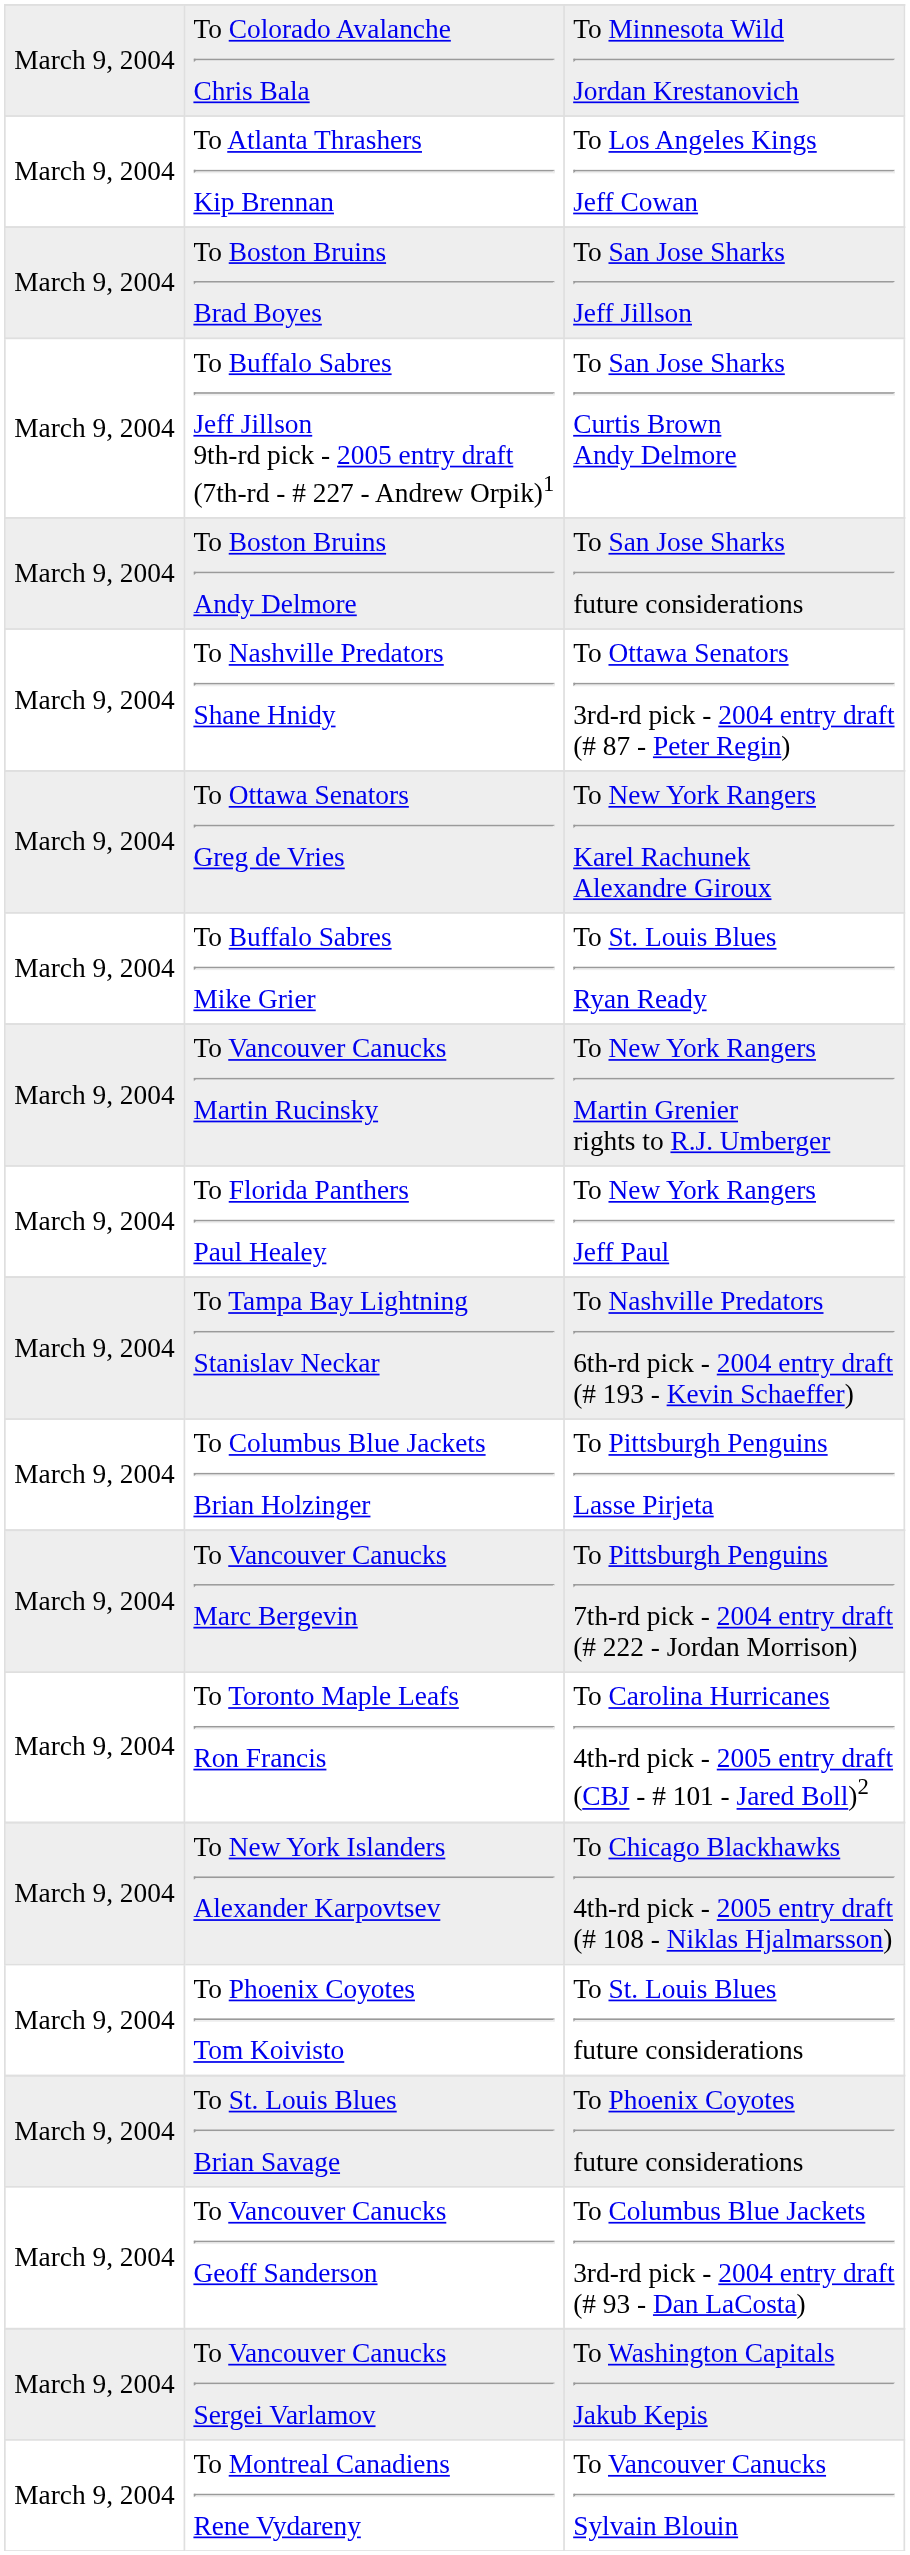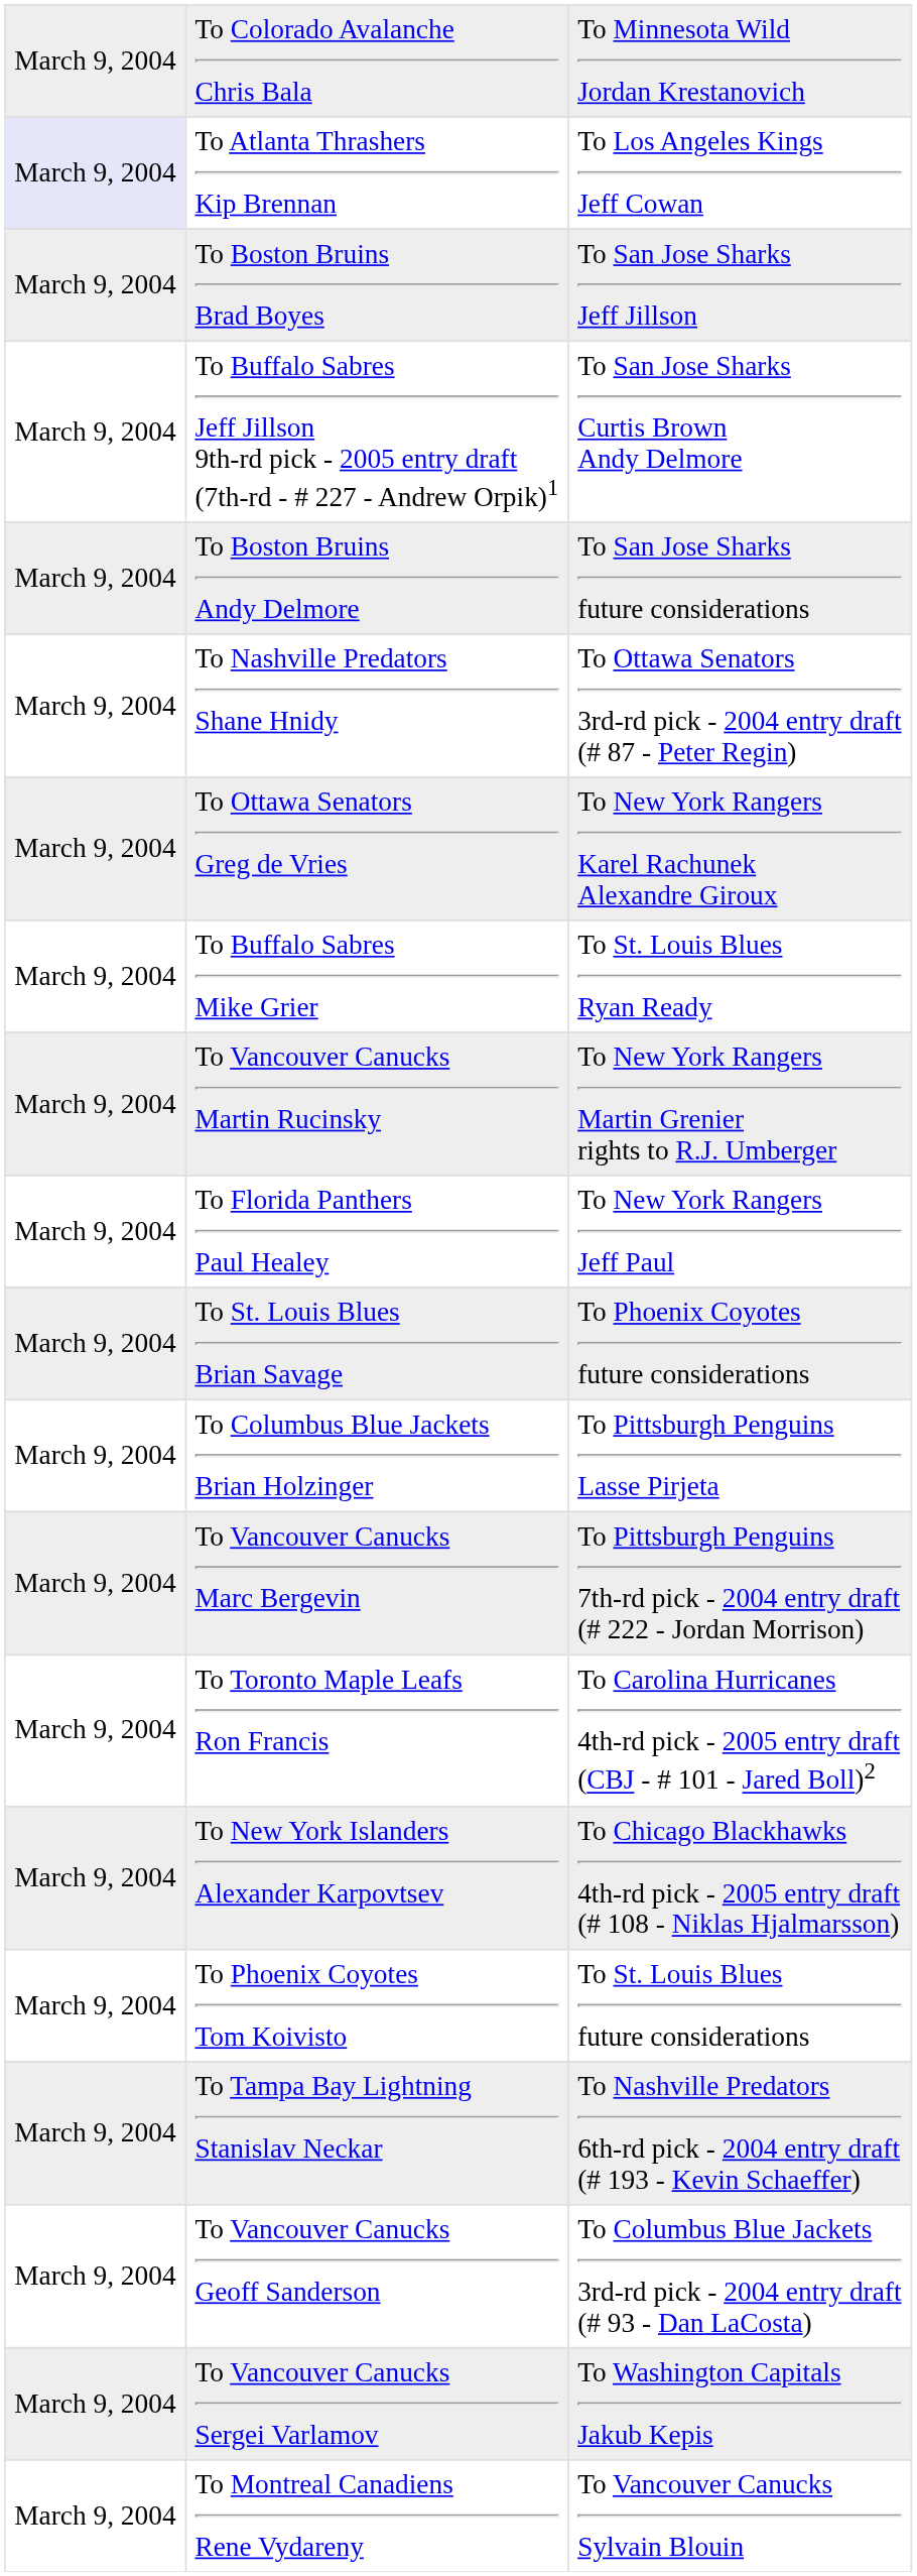 <table border=1 style="border-collapse:collapse" bordercolor="#DFDFDF"  cellpadding="5">
 <tr>
 </tr>
 <tr bgcolor="#eeeeee">
 <td>March 9, 2004</td>
 <td valign="top">To <a href='#'>Colorado Avalanche</a><hr><a href='#'>Chris Bala</a></td>
 <td valign="top">To <a href='#'>Minnesota Wild</a><hr><a href='#'>Jordan Krestanovich</a></td>
 </tr>
 <tr>
-<td>March 9, 2004</td>
+<td style="background: lavender;">March 9, 2004</td>
 <td valign="top">To <a href='#'>Atlanta Thrashers</a><hr><a href='#'>Kip Brennan</a></td>
 <td valign="top">To <a href='#'>Los Angeles Kings</a><hr><a href='#'>Jeff Cowan</a></td>
 </tr>
 <tr>
 </tr>
 <tr bgcolor="#eeeeee">
 <td>March 9, 2004</td>
 <td valign="top">To <a href='#'>Boston Bruins</a><hr><a href='#'>Brad Boyes</a></td>
 <td valign="top">To <a href='#'>San Jose Sharks</a><hr><a href='#'>Jeff Jillson</a></td>
 </tr>
 <tr>
 <td>March 9, 2004</td>
 <td valign="top">To <a href='#'>Buffalo Sabres</a><hr><a href='#'>Jeff Jillson</a><br>9th-rd pick - <a href='#'>2005 entry draft</a><br>(7th-rd - # 227 - Andrew Orpik)<sup>1</sup></td>
 <td valign="top">To <a href='#'>San Jose Sharks</a><hr><a href='#'>Curtis Brown</a><br><a href='#'>Andy Delmore</a></td>
 </tr>
 <tr>
 </tr>
 <tr bgcolor="#eeeeee">
 <td>March 9, 2004</td>
 <td valign="top">To <a href='#'>Boston Bruins</a><hr><a href='#'>Andy Delmore</a></td>
 <td valign="top">To <a href='#'>San Jose Sharks</a><hr>future considerations</td>
 </tr>
 <tr>
 <td>March 9, 2004</td>
 <td valign="top">To <a href='#'>Nashville Predators</a><hr><a href='#'>Shane Hnidy</a></td>
 <td valign="top">To <a href='#'>Ottawa Senators</a><hr>3rd-rd pick - <a href='#'>2004 entry draft</a><br>(# 87 - <a href='#'>Peter Regin</a>)</td>
 </tr>
 <tr>
 </tr>
 <tr bgcolor="#eeeeee">
 <td>March 9, 2004</td>
 <td valign="top">To <a href='#'>Ottawa Senators</a><hr><a href='#'>Greg de Vries</a></td>
 <td valign="top">To <a href='#'>New York Rangers</a><hr><a href='#'>Karel Rachunek</a><br><a href='#'>Alexandre Giroux</a></td>
 </tr>
 <tr>
 <td>March 9, 2004</td>
 <td valign="top">To <a href='#'>Buffalo Sabres</a><hr><a href='#'>Mike Grier</a></td>
 <td valign="top">To <a href='#'>St. Louis Blues</a><hr><a href='#'>Ryan Ready</a></td>
 </tr>
 <tr>
 </tr>
 <tr bgcolor="#eeeeee">
 <td>March 9, 2004</td>
 <td valign="top">To <a href='#'>Vancouver Canucks</a><hr><a href='#'>Martin Rucinsky</a></td>
 <td valign="top">To <a href='#'>New York Rangers</a><hr><a href='#'>Martin Grenier</a><br>rights to <a href='#'>R.J. Umberger</a></td>
 </tr>
 <tr>
 <td>March 9, 2004</td>
 <td valign="top">To <a href='#'>Florida Panthers</a><hr><a href='#'>Paul Healey</a></td>
 <td valign="top">To <a href='#'>New York Rangers</a><hr><a href='#'>Jeff Paul</a></td>
 </tr>
 <tr>
 </tr>
 <tr bgcolor="#eeeeee">
 <td>March 9, 2004</td>
-<td valign="top">To <a href='#'>Tampa Bay Lightning</a><hr><a href='#'>Stanislav Neckar</a></td>
-<td valign="top">To <a href='#'>Nashville Predators</a><hr>6th-rd pick - <a href='#'>2004 entry draft</a><br>(# 193 - <a href='#'>Kevin Schaeffer</a>)</td>
+<td valign="top">To <a href='#'>St. Louis Blues</a><hr><a href='#'>Brian Savage</a></td>
+<td valign="top">To <a href='#'>Phoenix Coyotes</a><hr>future considerations</td>
 </tr>
 <tr>
 <td>March 9, 2004</td>
 <td valign="top">To <a href='#'>Columbus Blue Jackets</a><hr><a href='#'>Brian Holzinger</a></td>
 <td valign="top">To <a href='#'>Pittsburgh Penguins</a><hr><a href='#'>Lasse Pirjeta</a></td>
 </tr>
 <tr>
 </tr>
 <tr bgcolor="#eeeeee">
 <td>March 9, 2004</td>
 <td valign="top">To <a href='#'>Vancouver Canucks</a><hr><a href='#'>Marc Bergevin</a></td>
 <td valign="top">To <a href='#'>Pittsburgh Penguins</a><hr>7th-rd pick - <a href='#'>2004 entry draft</a><br>(# 222 - Jordan Morrison)</td>
 </tr>
 <tr>
 <td>March 9, 2004</td>
 <td valign="top">To <a href='#'>Toronto Maple Leafs</a><hr><a href='#'>Ron Francis</a></td>
 <td valign="top">To <a href='#'>Carolina Hurricanes</a><hr>4th-rd pick - <a href='#'>2005 entry draft</a><br>(<a href='#'>CBJ</a> - # 101 - <a href='#'>Jared Boll</a>)<sup>2</sup></td>
 </tr>
 <tr>
 </tr>
 <tr bgcolor="#eeeeee">
 <td>March 9, 2004</td>
 <td valign="top">To <a href='#'>New York Islanders</a><hr><a href='#'>Alexander Karpovtsev</a></td>
 <td valign="top">To <a href='#'>Chicago Blackhawks</a><hr>4th-rd pick - <a href='#'>2005 entry draft</a><br>(# 108 - <a href='#'>Niklas Hjalmarsson</a>)</td>
 </tr>
 <tr>
 <td>March 9, 2004</td>
 <td valign="top">To <a href='#'>Phoenix Coyotes</a><hr><a href='#'>Tom Koivisto</a></td>
 <td valign="top">To <a href='#'>St. Louis Blues</a><hr>future considerations</td>
 </tr>
 <tr>
 </tr>
 <tr bgcolor="#eeeeee">
 <td>March 9, 2004</td>
-<td valign="top">To <a href='#'>St. Louis Blues</a><hr><a href='#'>Brian Savage</a></td>
-<td valign="top">To <a href='#'>Phoenix Coyotes</a><hr>future considerations</td>
+<td valign="top">To <a href='#'>Tampa Bay Lightning</a><hr><a href='#'>Stanislav Neckar</a></td>
+<td valign="top">To <a href='#'>Nashville Predators</a><hr>6th-rd pick - <a href='#'>2004 entry draft</a><br>(# 193 - <a href='#'>Kevin Schaeffer</a>)</td>
 </tr>
 <tr>
 <td>March 9, 2004</td>
 <td valign="top">To <a href='#'>Vancouver Canucks</a><hr><a href='#'>Geoff Sanderson</a></td>
 <td valign="top">To <a href='#'>Columbus Blue Jackets</a><hr>3rd-rd pick - <a href='#'>2004 entry draft</a><br>(# 93 - <a href='#'>Dan LaCosta</a>)</td>
 </tr>
 <tr>
 </tr>
 <tr bgcolor="#eeeeee">
 <td>March 9, 2004</td>
 <td valign="top">To <a href='#'>Vancouver Canucks</a><hr><a href='#'>Sergei Varlamov</a></td>
 <td valign="top">To <a href='#'>Washington Capitals</a><hr><a href='#'>Jakub Kepis</a></td>
 </tr>
 <tr>
 <td>March 9, 2004</td>
 <td valign="top">To <a href='#'>Montreal Canadiens</a><hr><a href='#'>Rene Vydareny</a></td>
 <td valign="top">To <a href='#'>Vancouver Canucks</a><hr><a href='#'>Sylvain Blouin</a></td>
 </tr>
 </table>
